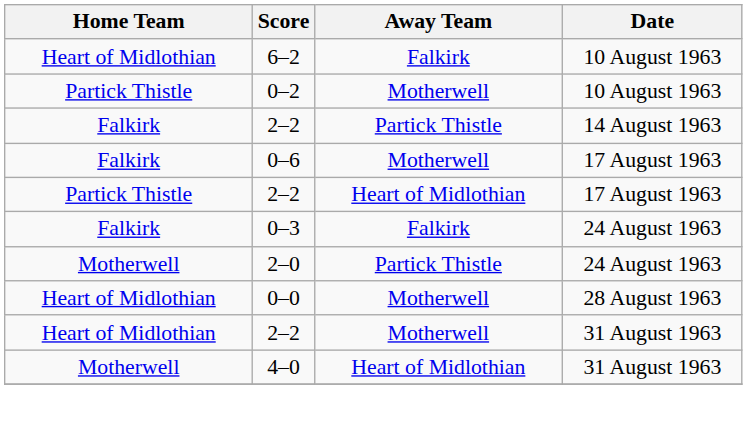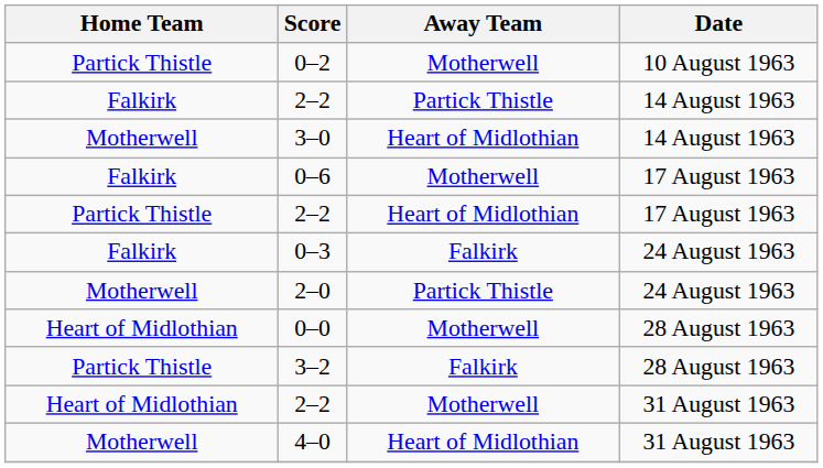 <table class="wikitable" style="text-align:center;">
 <tr>
 <th width=175>Home Team</th>
 <th width=20>Score</th>
 <th width=175>Away Team</th>
 <th width= 125>Date</th>
-</tr>
-<tr>
-<td><a href='#'>Heart of Midlothian</a></td>
-<td>6–2</td>
-<td><a href='#'>Falkirk</a></td>
-<td>10 August 1963</td>
 </tr>
 <tr>
 <td><a href='#'>Partick Thistle</a></td>
 <td>0–2</td>
 <td><a href='#'>Motherwell</a></td>
 <td>10 August 1963</td>
 </tr>
 <tr>
 <td><a href='#'>Falkirk</a></td>
 <td>2–2</td>
 <td><a href='#'>Partick Thistle</a></td>
+<td>14 August 1963</td>
+</tr>
+<tr>
+<td><a href='#'>Motherwell</a></td>
+<td>3–0</td>
+<td><a href='#'>Heart of Midlothian</a></td>
 <td>14 August 1963</td>
 </tr>
 <tr>
 <td><a href='#'>Falkirk</a></td>
 <td>0–6</td>
 <td><a href='#'>Motherwell</a></td>
 <td>17 August 1963</td>
 </tr>
 <tr>
 <td><a href='#'>Partick Thistle</a></td>
 <td>2–2</td>
 <td><a href='#'>Heart of Midlothian</a></td>
 <td>17 August 1963</td>
 </tr>
 <tr>
 <td><a href='#'>Falkirk</a></td>
 <td>0–3</td>
 <td><a href='#'>Falkirk</a></td>
 <td>24 August 1963</td>
 </tr>
 <tr>
 <td><a href='#'>Motherwell</a></td>
 <td>2–0</td>
 <td><a href='#'>Partick Thistle</a></td>
 <td>24 August 1963</td>
 </tr>
 <tr>
 <td><a href='#'>Heart of Midlothian</a></td>
 <td>0–0</td>
 <td><a href='#'>Motherwell</a></td>
 <td>28 August 1963</td>
 </tr>
 <tr>
+<td><a href='#'>Partick Thistle</a></td>
+<td>3–2</td>
+<td><a href='#'>Falkirk</a></td>
+<td>28 August 1963</td>
+</tr>
+<tr>
 <td><a href='#'>Heart of Midlothian</a></td>
 <td>2–2</td>
 <td><a href='#'>Motherwell</a></td>
 <td>31 August 1963</td>
 </tr>
 <tr>
 <td><a href='#'>Motherwell</a></td>
 <td>4–0</td>
 <td><a href='#'>Heart of Midlothian</a></td>
 <td>31 August 1963</td>
 </tr>
 <tr>
 </tr>
 </table>
